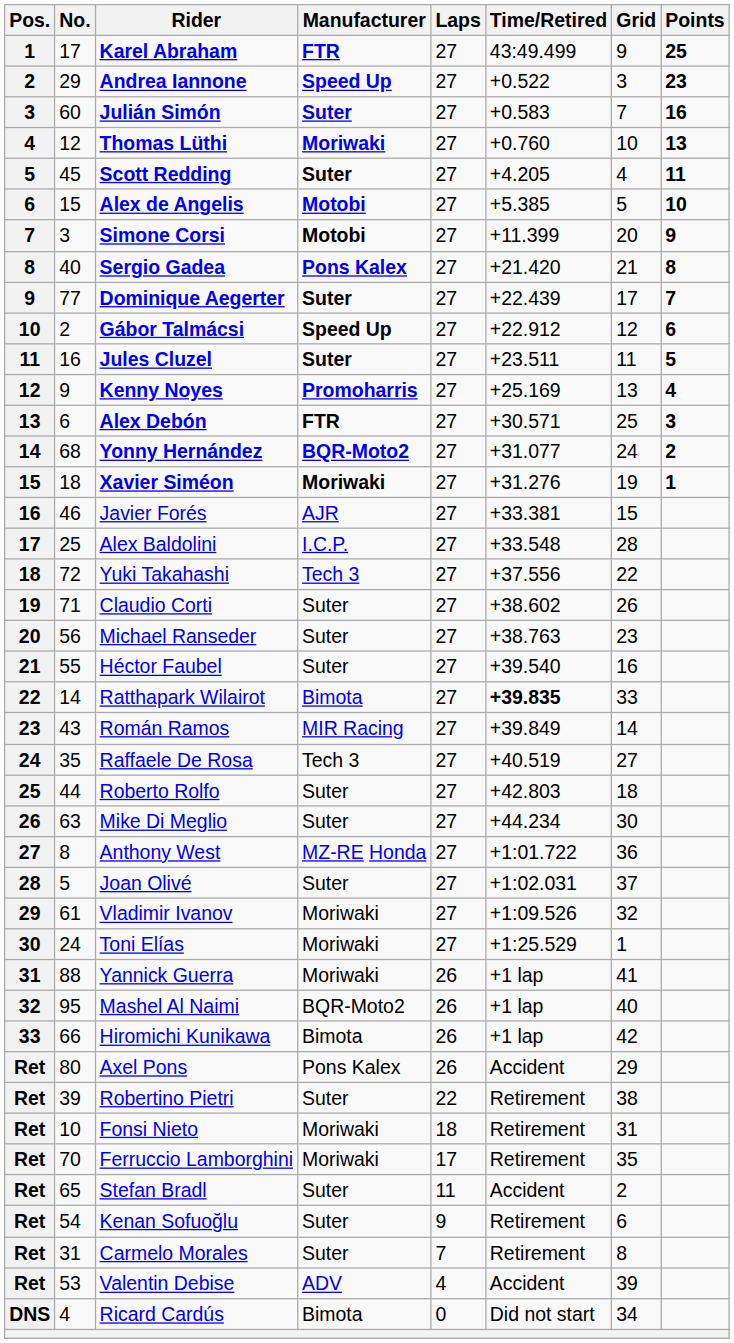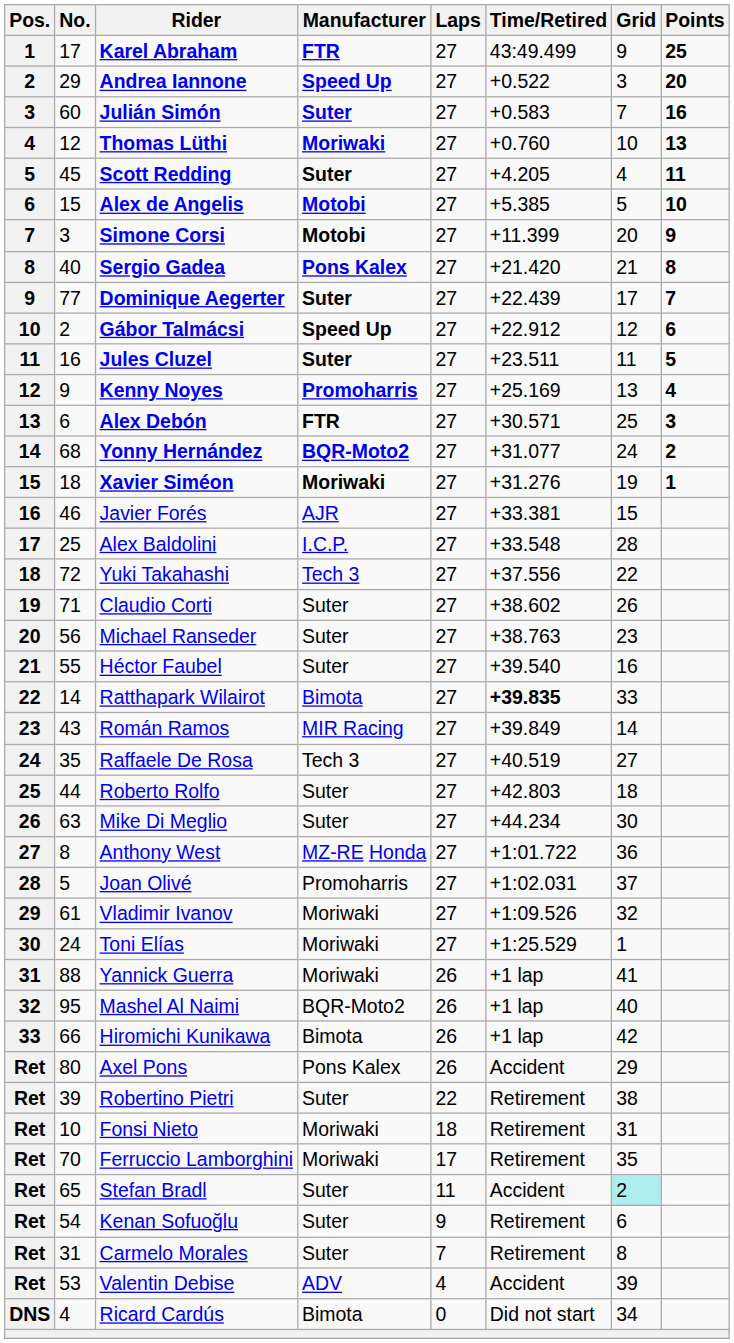 <table class="wikitable" style="font-size: 95%;">
 <tr>
 <th>Pos.</th>
 <th>No.</th>
 <th>Rider</th>
 <th>Manufacturer</th>
 <th>Laps</th>
 <th>Time/Retired</th>
 <th>Grid</th>
 <th>Points</th>
 </tr>
 <tr>
 <th>1</th>
 <td>17</td>
 <td> <strong><a href='#'>Karel Abraham</a></strong></td>
 <td><strong><a href='#'>FTR</a></strong></td>
 <td>27</td>
 <td>43:49.499</td>
 <td>9</td>
 <td><strong>25</strong></td>
 </tr>
 <tr>
 <th>2</th>
 <td>29</td>
 <td> <strong><a href='#'>Andrea Iannone</a></strong></td>
 <td><strong><a href='#'>Speed Up</a></strong></td>
 <td>27</td>
 <td>+0.522</td>
 <td>3</td>
-<td><strong>23</strong></td>
+<td><strong>20</strong></td>
 </tr>
 <tr>
 <th>3</th>
 <td>60</td>
 <td> <strong><a href='#'>Julián Simón</a></strong></td>
 <td><strong><a href='#'>Suter</a></strong></td>
 <td>27</td>
 <td>+0.583</td>
 <td>7</td>
 <td><strong>16</strong></td>
 </tr>
 <tr>
 <th>4</th>
 <td>12</td>
 <td> <strong><a href='#'>Thomas Lüthi</a></strong></td>
 <td><strong><a href='#'>Moriwaki</a></strong></td>
 <td>27</td>
 <td>+0.760</td>
 <td>10</td>
 <td><strong>13</strong></td>
 </tr>
 <tr>
 <th>5</th>
 <td>45</td>
 <td> <strong><a href='#'>Scott Redding</a></strong></td>
 <td><strong>Suter</strong></td>
 <td>27</td>
 <td>+4.205</td>
 <td>4</td>
 <td><strong>11</strong></td>
 </tr>
 <tr>
 <th>6</th>
 <td>15</td>
 <td> <strong><a href='#'>Alex de Angelis</a></strong></td>
 <td><strong><a href='#'>Motobi</a></strong></td>
 <td>27</td>
 <td>+5.385</td>
 <td>5</td>
 <td><strong>10</strong></td>
 </tr>
 <tr>
 <th>7</th>
 <td>3</td>
 <td> <strong><a href='#'>Simone Corsi</a></strong></td>
 <td><strong>Motobi</strong></td>
 <td>27</td>
 <td>+11.399</td>
 <td>20</td>
 <td><strong>9</strong></td>
 </tr>
 <tr>
 <th>8</th>
 <td>40</td>
 <td> <strong><a href='#'>Sergio Gadea</a></strong></td>
 <td><strong><a href='#'>Pons Kalex</a></strong></td>
 <td>27</td>
 <td>+21.420</td>
 <td>21</td>
 <td><strong>8</strong></td>
 </tr>
 <tr>
 <th>9</th>
 <td>77</td>
 <td> <strong><a href='#'>Dominique Aegerter</a></strong></td>
 <td><strong>Suter</strong></td>
 <td>27</td>
 <td>+22.439</td>
 <td>17</td>
 <td><strong>7</strong></td>
 </tr>
 <tr>
 <th>10</th>
 <td>2</td>
 <td> <strong><a href='#'>Gábor Talmácsi</a></strong></td>
 <td><strong>Speed Up</strong></td>
 <td>27</td>
 <td>+22.912</td>
 <td>12</td>
 <td><strong>6</strong></td>
 </tr>
 <tr>
 <th>11</th>
 <td>16</td>
 <td> <strong><a href='#'>Jules Cluzel</a></strong></td>
 <td><strong>Suter</strong></td>
 <td>27</td>
 <td>+23.511</td>
 <td>11</td>
 <td><strong>5</strong></td>
 </tr>
 <tr>
 <th>12</th>
 <td>9</td>
 <td> <strong><a href='#'>Kenny Noyes</a></strong></td>
 <td><strong><a href='#'>Promoharris</a></strong></td>
 <td>27</td>
 <td>+25.169</td>
 <td>13</td>
 <td><strong>4</strong></td>
 </tr>
 <tr>
 <th>13</th>
 <td>6</td>
 <td> <strong><a href='#'>Alex Debón</a></strong></td>
 <td><strong>FTR</strong></td>
 <td>27</td>
 <td>+30.571</td>
 <td>25</td>
 <td><strong>3</strong></td>
 </tr>
 <tr>
 <th>14</th>
 <td>68</td>
 <td> <strong><a href='#'>Yonny Hernández</a></strong></td>
 <td><strong><a href='#'>BQR-Moto2</a></strong></td>
 <td>27</td>
 <td>+31.077</td>
 <td>24</td>
 <td><strong>2</strong></td>
 </tr>
 <tr>
 <th>15</th>
 <td>18</td>
 <td> <strong><a href='#'>Xavier Siméon</a></strong></td>
 <td><strong>Moriwaki</strong></td>
 <td>27</td>
 <td>+31.276</td>
 <td>19</td>
 <td><strong>1</strong></td>
 </tr>
 <tr>
 <th>16</th>
 <td>46</td>
 <td> <a href='#'>Javier Forés</a></td>
 <td><a href='#'>AJR</a></td>
 <td>27</td>
 <td>+33.381</td>
 <td>15</td>
 <td></td>
 </tr>
 <tr>
 <th>17</th>
 <td>25</td>
 <td> <a href='#'>Alex Baldolini</a></td>
 <td><a href='#'>I.C.P.</a></td>
 <td>27</td>
 <td>+33.548</td>
 <td>28</td>
 <td></td>
 </tr>
 <tr>
 <th>18</th>
 <td>72</td>
 <td> <a href='#'>Yuki Takahashi</a></td>
 <td><a href='#'>Tech 3</a></td>
 <td>27</td>
 <td>+37.556</td>
 <td>22</td>
 <td></td>
 </tr>
 <tr>
 <th>19</th>
 <td>71</td>
 <td> <a href='#'>Claudio Corti</a></td>
 <td>Suter</td>
 <td>27</td>
 <td>+38.602</td>
 <td>26</td>
 <td></td>
 </tr>
 <tr>
 <th>20</th>
 <td>56</td>
 <td> <a href='#'>Michael Ranseder</a></td>
 <td>Suter</td>
 <td>27</td>
 <td>+38.763</td>
 <td>23</td>
 <td></td>
 </tr>
 <tr>
 <th>21</th>
 <td>55</td>
 <td> <a href='#'>Héctor Faubel</a></td>
 <td>Suter</td>
 <td>27</td>
 <td>+39.540</td>
 <td>16</td>
 <td></td>
 </tr>
 <tr>
 <th>22</th>
 <td>14</td>
 <td> <a href='#'>Ratthapark Wilairot</a></td>
 <td><a href='#'>Bimota</a></td>
 <td>27</td>
 <td><strong>+39.835</strong></td>
 <td>33</td>
 <td></td>
 </tr>
 <tr>
 <th>23</th>
 <td>43</td>
 <td> <a href='#'>Román Ramos</a></td>
 <td><a href='#'>MIR Racing</a></td>
 <td>27</td>
 <td>+39.849</td>
 <td>14</td>
 <td></td>
 </tr>
 <tr>
 <th>24</th>
 <td>35</td>
 <td> <a href='#'>Raffaele De Rosa</a></td>
 <td>Tech 3</td>
 <td>27</td>
 <td>+40.519</td>
 <td>27</td>
 <td></td>
 </tr>
 <tr>
 <th>25</th>
 <td>44</td>
 <td> <a href='#'>Roberto Rolfo</a></td>
 <td>Suter</td>
 <td>27</td>
 <td>+42.803</td>
 <td>18</td>
 <td></td>
 </tr>
 <tr>
 <th>26</th>
 <td>63</td>
 <td> <a href='#'>Mike Di Meglio</a></td>
 <td>Suter</td>
 <td>27</td>
 <td>+44.234</td>
 <td>30</td>
 <td></td>
 </tr>
 <tr>
 <th>27</th>
 <td>8</td>
 <td> <a href='#'>Anthony West</a></td>
 <td><a href='#'>MZ-RE</a> <a href='#'>Honda</a></td>
 <td>27</td>
 <td>+1:01.722</td>
 <td>36</td>
 <td></td>
 </tr>
 <tr>
 <th>28</th>
 <td>5</td>
 <td> <a href='#'>Joan Olivé</a></td>
-<td>Suter</td>
+<td>Promoharris</td>
 <td>27</td>
 <td>+1:02.031</td>
 <td>37</td>
 <td></td>
 </tr>
 <tr>
 <th>29</th>
 <td>61</td>
 <td> <a href='#'>Vladimir Ivanov</a></td>
 <td>Moriwaki</td>
 <td>27</td>
 <td>+1:09.526</td>
 <td>32</td>
 <td></td>
 </tr>
 <tr>
 <th>30</th>
 <td>24</td>
 <td> <a href='#'>Toni Elías</a></td>
 <td>Moriwaki</td>
 <td>27</td>
 <td>+1:25.529</td>
 <td>1</td>
 <td></td>
 </tr>
 <tr>
 <th>31</th>
 <td>88</td>
 <td> <a href='#'>Yannick Guerra</a></td>
 <td>Moriwaki</td>
 <td>26</td>
 <td>+1 lap</td>
 <td>41</td>
 <td></td>
 </tr>
 <tr>
 <th>32</th>
 <td>95</td>
 <td> <a href='#'>Mashel Al Naimi</a></td>
 <td>BQR-Moto2</td>
 <td>26</td>
 <td>+1 lap</td>
 <td>40</td>
 <td></td>
 </tr>
 <tr>
 <th>33</th>
 <td>66</td>
 <td> <a href='#'>Hiromichi Kunikawa</a></td>
 <td>Bimota</td>
 <td>26</td>
 <td>+1 lap</td>
 <td>42</td>
 <td></td>
 </tr>
 <tr>
 <th>Ret</th>
 <td>80</td>
 <td> <a href='#'>Axel Pons</a></td>
 <td>Pons Kalex</td>
 <td>26</td>
 <td>Accident</td>
 <td>29</td>
 <td></td>
 </tr>
 <tr>
 <th>Ret</th>
 <td>39</td>
 <td> <a href='#'>Robertino Pietri</a></td>
 <td>Suter</td>
 <td>22</td>
 <td>Retirement</td>
 <td>38</td>
 <td></td>
 </tr>
 <tr>
 <th>Ret</th>
 <td>10</td>
 <td> <a href='#'>Fonsi Nieto</a></td>
 <td>Moriwaki</td>
 <td>18</td>
 <td>Retirement</td>
 <td>31</td>
 <td></td>
 </tr>
 <tr>
 <th>Ret</th>
 <td>70</td>
 <td> <a href='#'>Ferruccio Lamborghini</a></td>
 <td>Moriwaki</td>
 <td>17</td>
 <td>Retirement</td>
 <td>35</td>
 <td></td>
 </tr>
 <tr>
 <th>Ret</th>
 <td>65</td>
 <td> <a href='#'>Stefan Bradl</a></td>
 <td>Suter</td>
 <td>11</td>
 <td>Accident</td>
-<td>2</td>
+<td style="background: paleturquoise;">2</td>
 <td></td>
 </tr>
 <tr>
 <th>Ret</th>
 <td>54</td>
 <td> <a href='#'>Kenan Sofuoğlu</a></td>
 <td>Suter</td>
 <td>9</td>
 <td>Retirement</td>
 <td>6</td>
 <td></td>
 </tr>
 <tr>
 <th>Ret</th>
 <td>31</td>
 <td> <a href='#'>Carmelo Morales</a></td>
 <td>Suter</td>
 <td>7</td>
 <td>Retirement</td>
 <td>8</td>
 <td></td>
 </tr>
 <tr>
 <th>Ret</th>
 <td>53</td>
 <td> <a href='#'>Valentin Debise</a></td>
 <td><a href='#'>ADV</a></td>
 <td>4</td>
 <td>Accident</td>
 <td>39</td>
 <td></td>
 </tr>
 <tr>
 <th>DNS</th>
 <td>4</td>
 <td> <a href='#'>Ricard Cardús</a></td>
 <td>Bimota</td>
 <td>0</td>
 <td>Did not start</td>
 <td>34</td>
 <td></td>
 </tr>
 <tr>
 <th colspan=8></th>
 </tr>
 <tr>
 </tr>
 </table>
